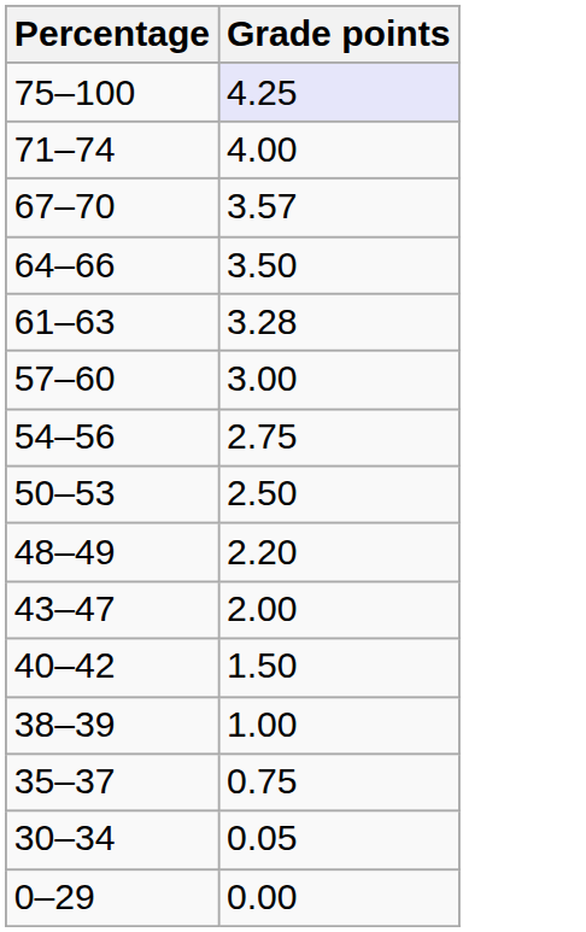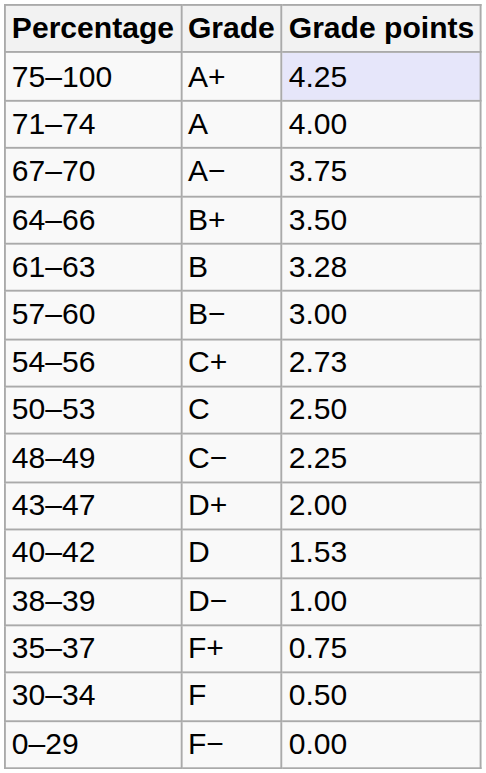 <table class=wikitable>
 <tr>
 <th>Percentage</th>
+<th>Grade</th>
 <th>Grade points</th>
 </tr>
 <tr>
 <td>75–100</td>
+<td>A+</td>
 <td style="background: lavender;">4.25</td>
 </tr>
 <tr>
 <td>71–74</td>
+<td>A</td>
 <td>4.00</td>
 </tr>
 <tr>
 <td>67–70</td>
-<td>3.57</td>
+<td>A−</td>
+<td>3.75</td>
 </tr>
 <tr>
 <td>64–66</td>
+<td>B+</td>
 <td>3.50</td>
 </tr>
 <tr>
 <td>61–63</td>
+<td>B</td>
 <td>3.28</td>
 </tr>
 <tr>
 <td>57–60</td>
+<td>B−</td>
 <td>3.00</td>
 </tr>
 <tr>
 <td>54–56</td>
-<td>2.75</td>
+<td>C+</td>
+<td>2.73</td>
 </tr>
 <tr>
 <td>50–53</td>
+<td>C</td>
 <td>2.50</td>
 </tr>
 <tr>
 <td>48–49</td>
-<td>2.20</td>
+<td>C−</td>
+<td>2.25</td>
 </tr>
 <tr>
 <td>43–47</td>
+<td>D+</td>
 <td>2.00</td>
 </tr>
 <tr>
 <td>40–42</td>
-<td>1.50</td>
+<td>D</td>
+<td>1.53</td>
 </tr>
 <tr>
 <td>38–39</td>
+<td>D−</td>
 <td>1.00</td>
 </tr>
 <tr>
 <td>35–37</td>
+<td>F+</td>
 <td>0.75</td>
 </tr>
 <tr>
 <td>30–34</td>
-<td>0.05</td>
+<td>F</td>
+<td>0.50</td>
 </tr>
 <tr>
 <td>0–29</td>
+<td>F−</td>
 <td>0.00</td>
 </tr>
 </table>
